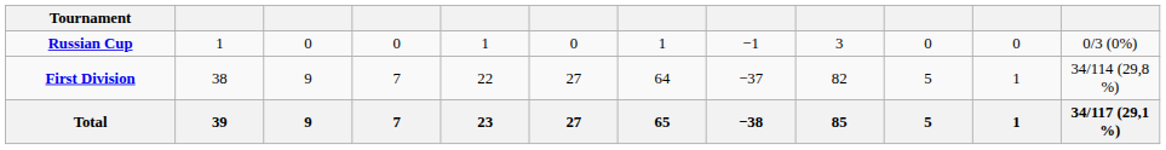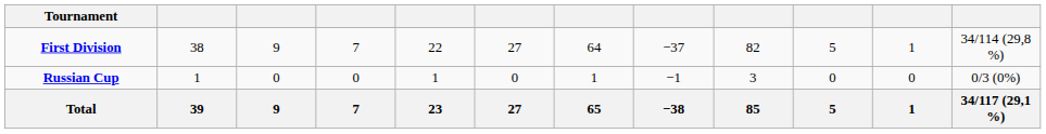 <table class="wikitable sortable" style="text-align:center; font-size:95%">
 <tr>
 <th width=160px>Tournament</th>
 <th width=80px></th>
 <th width=80px></th>
 <th width=80px></th>
 <th width=80px></th>
 <th width=80px></th>
 <th width=80px></th>
 <th width=80px></th>
 <th width=80px></th>
 <th width=80px></th>
 <th width=80px></th>
 <th width=90px></th>
 </tr>
 <tr>
+<td><strong><a href='#'>First Division</a></strong></td>
+<td>38</td>
+<td>9</td>
+<td>7</td>
+<td>22</td>
+<td>27</td>
+<td>64</td>
+<td>−37</td>
+<td>82</td>
+<td>5</td>
+<td>1</td>
+<td>34/114 (29,8 %)</td>
+</tr>
+<tr>
 <td><strong><a href='#'>Russian Cup</a></strong></td>
 <td>1</td>
 <td>0</td>
 <td>0</td>
 <td>1</td>
 <td>0</td>
 <td>1</td>
 <td>−1</td>
 <td>3</td>
 <td>0</td>
 <td>0</td>
 <td>0/3 (0%)</td>
-</tr>
-<tr>
-<td><strong><a href='#'>First Division</a></strong></td>
-<td>38</td>
-<td>9</td>
-<td>7</td>
-<td>22</td>
-<td>27</td>
-<td>64</td>
-<td>−37</td>
-<td>82</td>
-<td>5</td>
-<td>1</td>
-<td>34/114 (29,8 %)</td>
 </tr>
 <tr class="sortbottom">
 <th>Total</th>
 <th>39</th>
 <th>9</th>
 <th>7</th>
 <th>23</th>
 <th>27</th>
 <th>65</th>
 <th>−38</th>
 <th>85</th>
 <th>5</th>
 <th>1</th>
 <th>34/117 (29,1 %)</th>
 </tr>
 </table>
